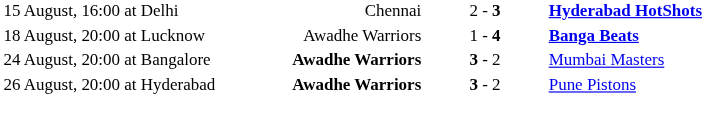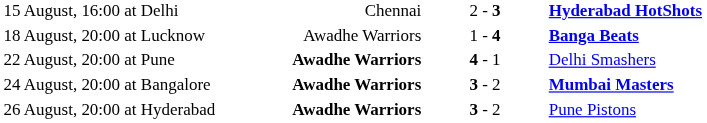 <table style="font-size:90%">
 <tr>
 <td width=200>15 August, 16:00 at Delhi</td>
 <td width=150 align=right>Chennai</td>
 <td width=100 align=center>2 - <strong>3</strong></td>
 <td width=150><strong><a href='#'>Hyderabad HotShots</a></strong></td>
 </tr>
 <tr>
 <td width=200>18 August, 20:00 at Lucknow</td>
 <td width=150 align=right>Awadhe Warriors</td>
 <td width=100 align=center>1 - <strong>4</strong></td>
 <td width=150><strong><a href='#'>Banga Beats</a></strong></td>
 </tr>
 <tr>
+<td width=200>22 August, 20:00 at Pune</td>
+<td width=150 align=right><strong>Awadhe Warriors</strong></td>
+<td width=100 align=center><strong>4</strong> - 1</td>
+<td width=150><a href='#'>Delhi Smashers</a></td>
+</tr>
+<tr>
 <td width=200>24 August, 20:00 at Bangalore</td>
 <td width=150 align=right><strong>Awadhe Warriors</strong></td>
 <td width=100 align=center><strong>3</strong> - 2</td>
-<td width=150><a href='#'>Mumbai Masters</a></td>
+<td width=150><strong><a href='#'>Mumbai Masters</a></strong></td>
 </tr>
 <tr>
 <td width=200>26 August, 20:00 at Hyderabad</td>
 <td width=150 align=right><strong>Awadhe Warriors</strong></td>
 <td width=100 align=center><strong>3</strong> - 2</td>
 <td width=150><a href='#'>Pune Pistons</a></td>
 </tr>
 </table>
